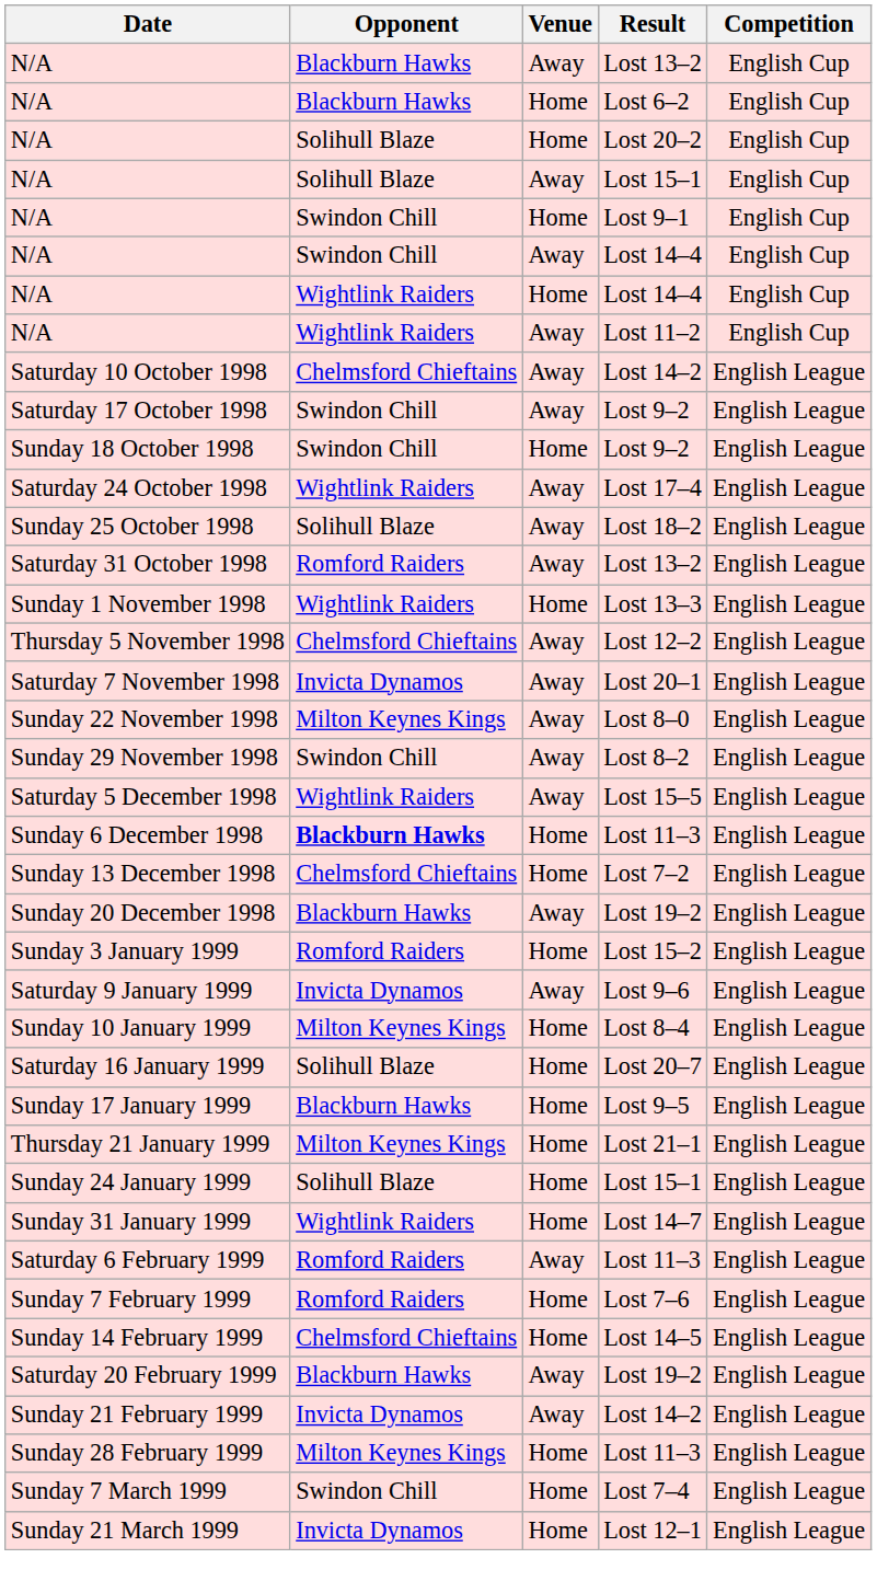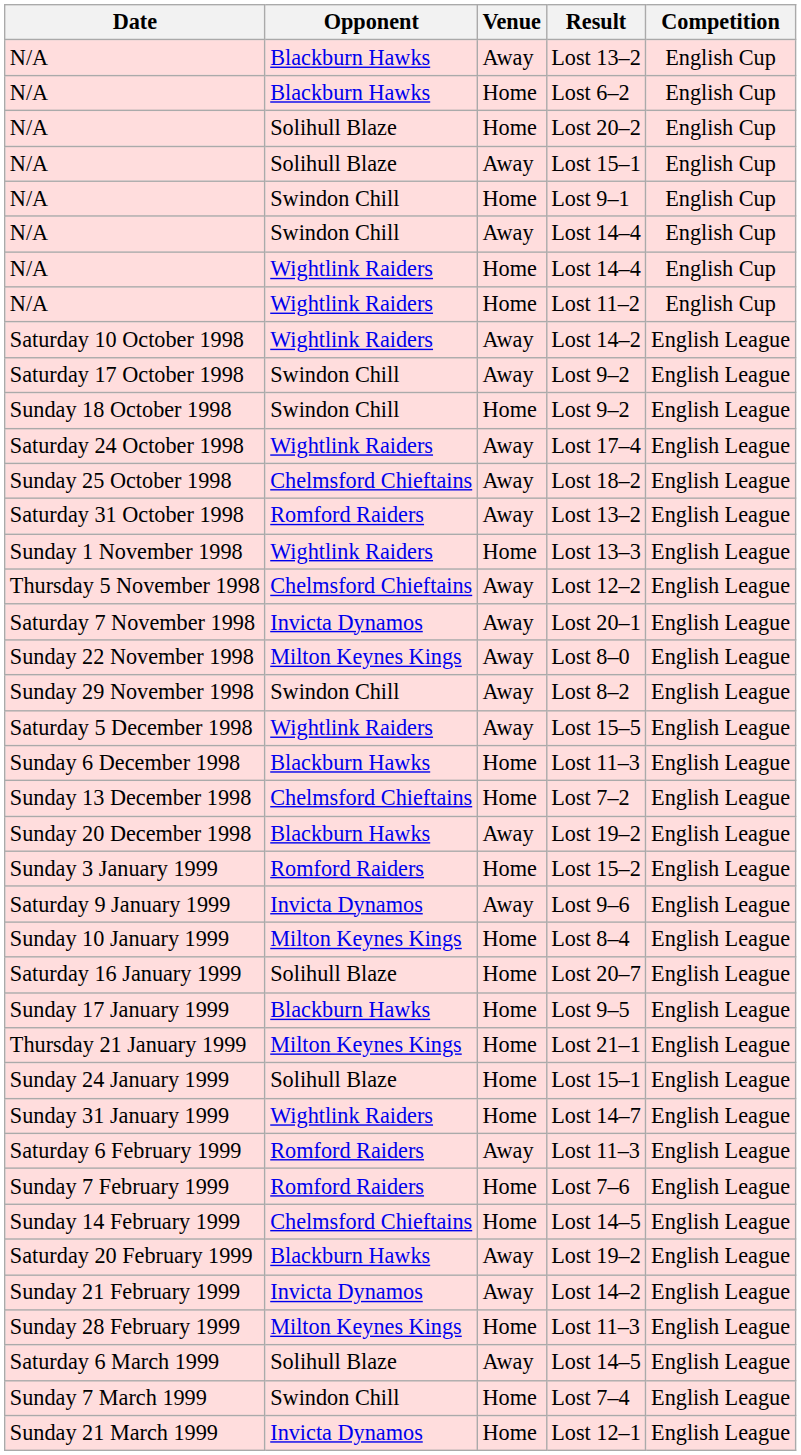 <table class="wikitable">
 <tr>
 <th>Date</th>
 <th>Opponent</th>
 <th>Venue</th>
 <th>Result</th>
 <th>Competition</th>
 </tr>
 <tr style="background: #ffdddd;">
 <td>N/A</td>
 <td><a href='#'>Blackburn Hawks</a></td>
 <td>Away</td>
 <td>Lost 13–2</td>
 <td align="center">English Cup</td>
 </tr>
 <tr style="background: #ffdddd;">
 <td>N/A</td>
 <td><a href='#'>Blackburn Hawks</a></td>
 <td>Home</td>
 <td>Lost 6–2</td>
 <td align="center">English Cup</td>
 </tr>
 <tr style="background: #ffdddd;">
 <td>N/A</td>
 <td>Solihull Blaze</td>
 <td>Home</td>
 <td>Lost 20–2</td>
 <td align="center">English Cup</td>
 </tr>
 <tr style="background: #ffdddd;">
 <td>N/A</td>
 <td>Solihull Blaze</td>
 <td>Away</td>
 <td>Lost 15–1</td>
 <td align="center">English Cup</td>
 </tr>
 <tr style="background: #ffdddd;">
 <td>N/A</td>
 <td>Swindon Chill</td>
 <td>Home</td>
 <td>Lost 9–1</td>
 <td align="center">English Cup</td>
 </tr>
 <tr style="background: #ffdddd;">
 <td>N/A</td>
 <td>Swindon Chill</td>
 <td>Away</td>
 <td>Lost 14–4</td>
 <td align="center">English Cup</td>
 </tr>
 <tr style="background: #ffdddd;">
 <td>N/A</td>
 <td><a href='#'>Wightlink Raiders</a></td>
 <td>Home</td>
 <td>Lost 14–4</td>
 <td align="center">English Cup</td>
 </tr>
 <tr style="background: #ffdddd;">
 <td>N/A</td>
 <td><a href='#'>Wightlink Raiders</a></td>
-<td>Away</td>
+<td>Home</td>
 <td>Lost 11–2</td>
 <td align="center">English Cup</td>
 </tr>
 <tr style="background: #ffdddd;">
 <td>Saturday 10 October 1998</td>
-<td><a href='#'>Chelmsford Chieftains</a></td>
+<td><a href='#'>Wightlink Raiders</a></td>
 <td>Away</td>
 <td>Lost 14–2</td>
 <td align="center">English League</td>
 </tr>
 <tr style="background: #ffdddd;">
 <td>Saturday 17 October 1998</td>
 <td>Swindon Chill</td>
 <td>Away</td>
 <td>Lost 9–2</td>
 <td align="center">English League</td>
 </tr>
 <tr style="background: #ffdddd;">
 <td>Sunday 18 October 1998</td>
 <td>Swindon Chill</td>
 <td>Home</td>
 <td>Lost 9–2</td>
 <td align="center">English League</td>
 </tr>
 <tr style="background: #ffdddd;">
 <td>Saturday 24 October 1998</td>
 <td><a href='#'>Wightlink Raiders</a></td>
 <td>Away</td>
 <td>Lost 17–4</td>
 <td align="center">English League</td>
 </tr>
 <tr style="background: #ffdddd;">
 <td>Sunday 25 October 1998</td>
-<td>Solihull Blaze</td>
+<td><a href='#'>Chelmsford Chieftains</a></td>
 <td>Away</td>
 <td>Lost 18–2</td>
 <td align="center">English League</td>
 </tr>
 <tr style="background: #ffdddd;">
 <td>Saturday 31 October 1998</td>
 <td><a href='#'>Romford Raiders</a></td>
 <td>Away</td>
 <td>Lost 13–2</td>
 <td align="center">English League</td>
 </tr>
 <tr style="background: #ffdddd;">
 <td>Sunday 1 November 1998</td>
 <td><a href='#'>Wightlink Raiders</a></td>
 <td>Home</td>
 <td>Lost 13–3</td>
 <td align="center">English League</td>
 </tr>
 <tr style="background: #ffdddd;">
 <td>Thursday 5 November 1998</td>
 <td><a href='#'>Chelmsford Chieftains</a></td>
 <td>Away</td>
 <td>Lost 12–2</td>
 <td align="center">English League</td>
 </tr>
 <tr style="background: #ffdddd;">
 <td>Saturday 7 November 1998</td>
 <td><a href='#'>Invicta Dynamos</a></td>
 <td>Away</td>
 <td>Lost 20–1</td>
 <td align="center">English League</td>
 </tr>
 <tr style="background: #ffdddd;">
 <td>Sunday 22 November 1998</td>
 <td><a href='#'>Milton Keynes Kings</a></td>
 <td>Away</td>
 <td>Lost 8–0</td>
 <td align="center">English League</td>
 </tr>
 <tr style="background: #ffdddd;">
 <td>Sunday 29 November 1998</td>
 <td>Swindon Chill</td>
 <td>Away</td>
 <td>Lost 8–2</td>
 <td align="center">English League</td>
 </tr>
 <tr style="background: #ffdddd;">
 <td>Saturday 5 December 1998</td>
 <td><a href='#'>Wightlink Raiders</a></td>
 <td>Away</td>
 <td>Lost 15–5</td>
 <td align="center">English League</td>
 </tr>
 <tr style="background: #ffdddd;">
 <td>Sunday 6 December 1998</td>
-<td><strong><a href='#'>Blackburn Hawks</a></strong></td>
+<td><a href='#'>Blackburn Hawks</a></td>
 <td>Home</td>
 <td>Lost 11–3</td>
 <td align="center">English League</td>
 </tr>
 <tr style="background: #ffdddd;">
 <td>Sunday 13 December 1998</td>
 <td><a href='#'>Chelmsford Chieftains</a></td>
 <td>Home</td>
 <td>Lost 7–2</td>
 <td align="center">English League</td>
 </tr>
 <tr style="background: #ffdddd;">
 <td>Sunday 20 December 1998</td>
 <td><a href='#'>Blackburn Hawks</a></td>
 <td>Away</td>
 <td>Lost 19–2</td>
 <td align="center">English League</td>
 </tr>
 <tr style="background: #ffdddd;">
 <td>Sunday 3 January 1999</td>
 <td><a href='#'>Romford Raiders</a></td>
 <td>Home</td>
 <td>Lost 15–2</td>
 <td align="center">English League</td>
 </tr>
 <tr style="background: #ffdddd;">
 <td>Saturday 9 January 1999</td>
 <td><a href='#'>Invicta Dynamos</a></td>
 <td>Away</td>
 <td>Lost 9–6</td>
 <td align="center">English League</td>
 </tr>
 <tr style="background: #ffdddd;">
 <td>Sunday 10 January 1999</td>
 <td><a href='#'>Milton Keynes Kings</a></td>
 <td>Home</td>
 <td>Lost 8–4</td>
 <td align="center">English League</td>
 </tr>
 <tr style="background: #ffdddd;">
 <td>Saturday 16 January 1999</td>
 <td>Solihull Blaze</td>
 <td>Home</td>
 <td>Lost 20–7</td>
 <td align="center">English League</td>
 </tr>
 <tr style="background: #ffdddd;">
 <td>Sunday 17 January 1999</td>
 <td><a href='#'>Blackburn Hawks</a></td>
 <td>Home</td>
 <td>Lost 9–5</td>
 <td align="center">English League</td>
 </tr>
 <tr style="background: #ffdddd;">
 <td>Thursday 21 January 1999</td>
 <td><a href='#'>Milton Keynes Kings</a></td>
 <td>Home</td>
 <td>Lost 21–1</td>
 <td align="center">English League</td>
 </tr>
 <tr style="background: #ffdddd;">
 <td>Sunday 24 January 1999</td>
 <td>Solihull Blaze</td>
 <td>Home</td>
 <td>Lost 15–1</td>
 <td align="center">English League</td>
 </tr>
 <tr style="background: #ffdddd;">
 <td>Sunday 31 January 1999</td>
 <td><a href='#'>Wightlink Raiders</a></td>
 <td>Home</td>
 <td>Lost 14–7</td>
 <td align="center">English League</td>
 </tr>
 <tr style="background: #ffdddd;">
 <td>Saturday 6 February 1999</td>
 <td><a href='#'>Romford Raiders</a></td>
 <td>Away</td>
 <td>Lost 11–3</td>
 <td align="center">English League</td>
 </tr>
 <tr style="background: #ffdddd;">
 <td>Sunday 7 February 1999</td>
 <td><a href='#'>Romford Raiders</a></td>
 <td>Home</td>
 <td>Lost 7–6</td>
 <td align="center">English League</td>
 </tr>
 <tr style="background: #ffdddd;">
 <td>Sunday 14 February 1999</td>
 <td><a href='#'>Chelmsford Chieftains</a></td>
 <td>Home</td>
 <td>Lost 14–5</td>
 <td align="center">English League</td>
 </tr>
 <tr style="background: #ffdddd;">
 <td>Saturday 20 February 1999</td>
 <td><a href='#'>Blackburn Hawks</a></td>
 <td>Away</td>
 <td>Lost 19–2</td>
 <td align="center">English League</td>
 </tr>
 <tr style="background: #ffdddd;">
 <td>Sunday 21 February 1999</td>
 <td><a href='#'>Invicta Dynamos</a></td>
 <td>Away</td>
 <td>Lost 14–2</td>
 <td align="center">English League</td>
 </tr>
 <tr style="background: #ffdddd;">
 <td>Sunday 28 February 1999</td>
 <td><a href='#'>Milton Keynes Kings</a></td>
 <td>Home</td>
 <td>Lost 11–3</td>
 <td align="center">English League</td>
 </tr>
 <tr style="background: #ffdddd;">
+<td>Saturday 6 March 1999</td>
+<td>Solihull Blaze</td>
+<td>Away</td>
+<td>Lost 14–5</td>
+<td align="center">English League</td>
+</tr>
+<tr style="background: #ffdddd;">
 <td>Sunday 7 March 1999</td>
 <td>Swindon Chill</td>
 <td>Home</td>
 <td>Lost 7–4</td>
 <td align="center">English League</td>
 </tr>
 <tr style="background: #ffdddd;">
 <td>Sunday 21 March 1999</td>
 <td><a href='#'>Invicta Dynamos</a></td>
 <td>Home</td>
 <td>Lost 12–1</td>
 <td align="center">English League</td>
 </tr>
 </table>
